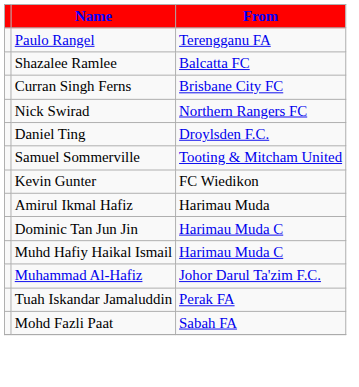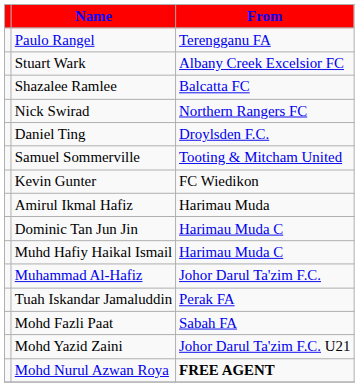 <table class="wikitable sortable">
 <tr>
 <th style="background:Red; color:Blue;"></th>
 <th style="background:Red; color:Blue;">Name</th>
 <th style="background:Red; color:Blue;">From</th>
 </tr>
 <tr>
 <td></td>
 <td> <a href='#'>Paulo Rangel</a></td>
 <td> <a href='#'>Terengganu FA</a></td>
 </tr>
 <tr>
 <td></td>
-<td> Shazalee Ramlee</td>
-<td> <a href='#'>Balcatta FC </a></td>
+<td> Stuart Wark</td>
+<td> <a href='#'>Albany Creek Excelsior FC</a></td>
 </tr>
 <tr>
 <td></td>
-<td> Curran Singh Ferns</td>
-<td> <a href='#'>Brisbane City FC </a></td>
+<td> Shazalee Ramlee</td>
+<td> <a href='#'>Balcatta FC </a></td>
 </tr>
 <tr>
 <td></td>
 <td> Nick Swirad</td>
 <td> <a href='#'>Northern Rangers FC </a></td>
 </tr>
 <tr>
 <td></td>
 <td> Daniel Ting</td>
 <td> <a href='#'>Droylsden F.C. </a></td>
 </tr>
 <tr>
 <td></td>
 <td> Samuel Sommerville</td>
 <td> <a href='#'>Tooting & Mitcham United</a></td>
 </tr>
 <tr>
 <td></td>
 <td> Kevin Gunter</td>
 <td> FC Wiedikon</td>
 </tr>
 <tr>
 <td></td>
 <td> Amirul Ikmal Hafiz</td>
 <td> Harimau Muda</td>
 </tr>
 <tr>
 <td></td>
 <td> Dominic Tan Jun Jin</td>
 <td> <a href='#'>Harimau Muda C</a></td>
 </tr>
 <tr>
 <td></td>
 <td> Muhd Hafiy Haikal Ismail</td>
 <td> <a href='#'>Harimau Muda C</a></td>
 </tr>
 <tr>
 <td></td>
 <td> <a href='#'>Muhammad Al-Hafiz</a></td>
 <td> <a href='#'>Johor Darul Ta'zim F.C.</a></td>
 </tr>
 <tr>
 <td></td>
 <td> Tuah Iskandar Jamaluddin</td>
 <td> <a href='#'>Perak FA</a></td>
 </tr>
 <tr>
 <td></td>
 <td> Mohd Fazli Paat</td>
 <td> <a href='#'>Sabah FA</a></td>
 </tr>
 <tr>
+<td></td>
+<td> Mohd Yazid Zaini</td>
+<td> <a href='#'>Johor Darul Ta'zim F.C.</a> U21</td>
+</tr>
+<tr>
+<td></td>
+<td> <a href='#'>Mohd Nurul Azwan Roya</a></td>
+<td><strong>FREE AGENT</strong></td>
+</tr>
+<tr>
 </tr>
 </table>
